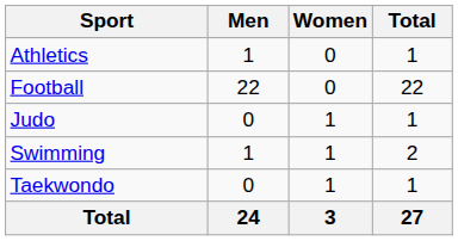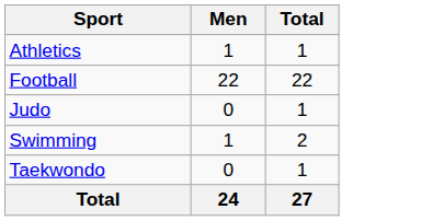 <table class="wikitable sortable" style="text-align:center;">
 <tr>
 <th width=150>Sport</th>
 <th width=55>Men</th>
-<th width=55>Women</th>
 <th width=55>Total</th>
 </tr>
 <tr>
 <td align=left><a href='#'>Athletics</a></td>
 <td>1</td>
-<td>0</td>
 <td>1</td>
 </tr>
 <tr>
 <td align=left><a href='#'>Football</a></td>
 <td>22</td>
-<td>0</td>
 <td>22</td>
 </tr>
 <tr>
 <td align=left><a href='#'>Judo</a></td>
 <td>0</td>
 <td>1</td>
-<td>1</td>
 </tr>
 <tr>
 <td align=left><a href='#'>Swimming</a></td>
-<td>1</td>
 <td>1</td>
 <td>2</td>
 </tr>
 <tr>
 <td align=left><a href='#'>Taekwondo</a></td>
 <td>0</td>
 <td>1</td>
-<td>1</td>
 </tr>
 <tr>
 <th>Total</th>
 <th>24</th>
-<th>3</th>
 <th>27</th>
 </tr>
 </table>
